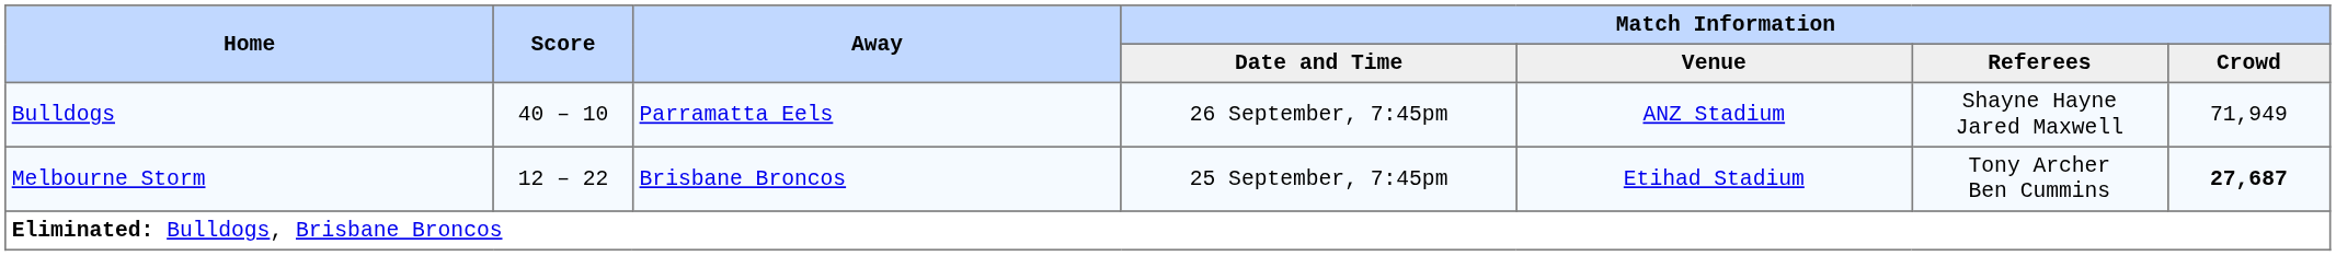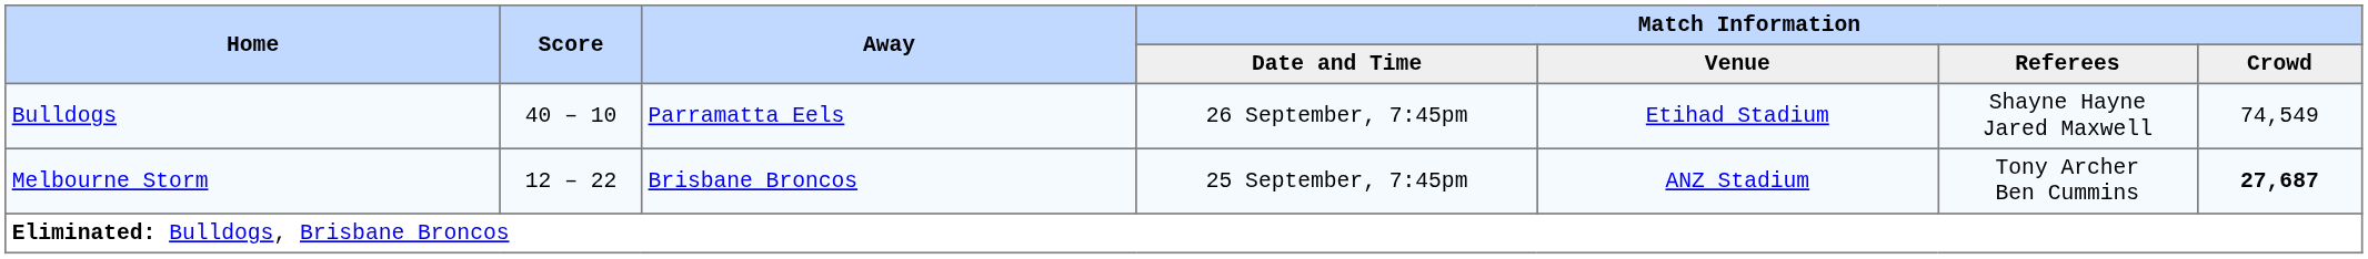 <table border="1" cellpadding="3" cellspacing="0" style="border-collapse:collapse; font-size:90%; width:100%;">
 <tr style="background:#c1d8ff;">
 <th rowspan="2" style="width:21%;">Home</th>
 <th rowspan="2" style="width:6%;">Score</th>
 <th rowspan="2" style="width:21%;">Away</th>
 <th colspan=6>Match Information</th>
 </tr>
 <tr style="background:#efefef;">
 <th width=17%>Date and Time</th>
 <th width=17%>Venue</th>
 <th width=11%>Referees</th>
 <th width=7%>Crowd</th>
 </tr>
 <tr style="text-align:center; background:#f5faff;">
 <td align=left> <a href='#'>Bulldogs</a></td>
 <td>40 – 10</td>
 <td align=left> <a href='#'>Parramatta Eels</a></td>
 <td>26 September, 7:45pm</td>
-<td><a href='#'>ANZ Stadium</a></td>
+<td><a href='#'>Etihad Stadium</a></td>
 <td>Shayne Hayne<br>Jared Maxwell</td>
-<td>71,949</td>
+<td>74,549</td>
 </tr>
 <tr style="text-align:center; background:#f5faff;">
 <td align=left> <a href='#'>Melbourne Storm</a></td>
 <td>12 – 22</td>
 <td align=left> <a href='#'>Brisbane Broncos</a></td>
 <td>25 September, 7:45pm</td>
-<td><a href='#'>Etihad Stadium</a></td>
+<td><a href='#'>ANZ Stadium</a></td>
 <td>Tony Archer<br>Ben Cummins</td>
 <td><strong>27,687</strong></td>
 </tr>
 <tr>
 <td colspan="7" style="text-align:left;"><strong>Eliminated:</strong> <a href='#'>Bulldogs</a>, <a href='#'>Brisbane Broncos</a></td>
 </tr>
 </table>
